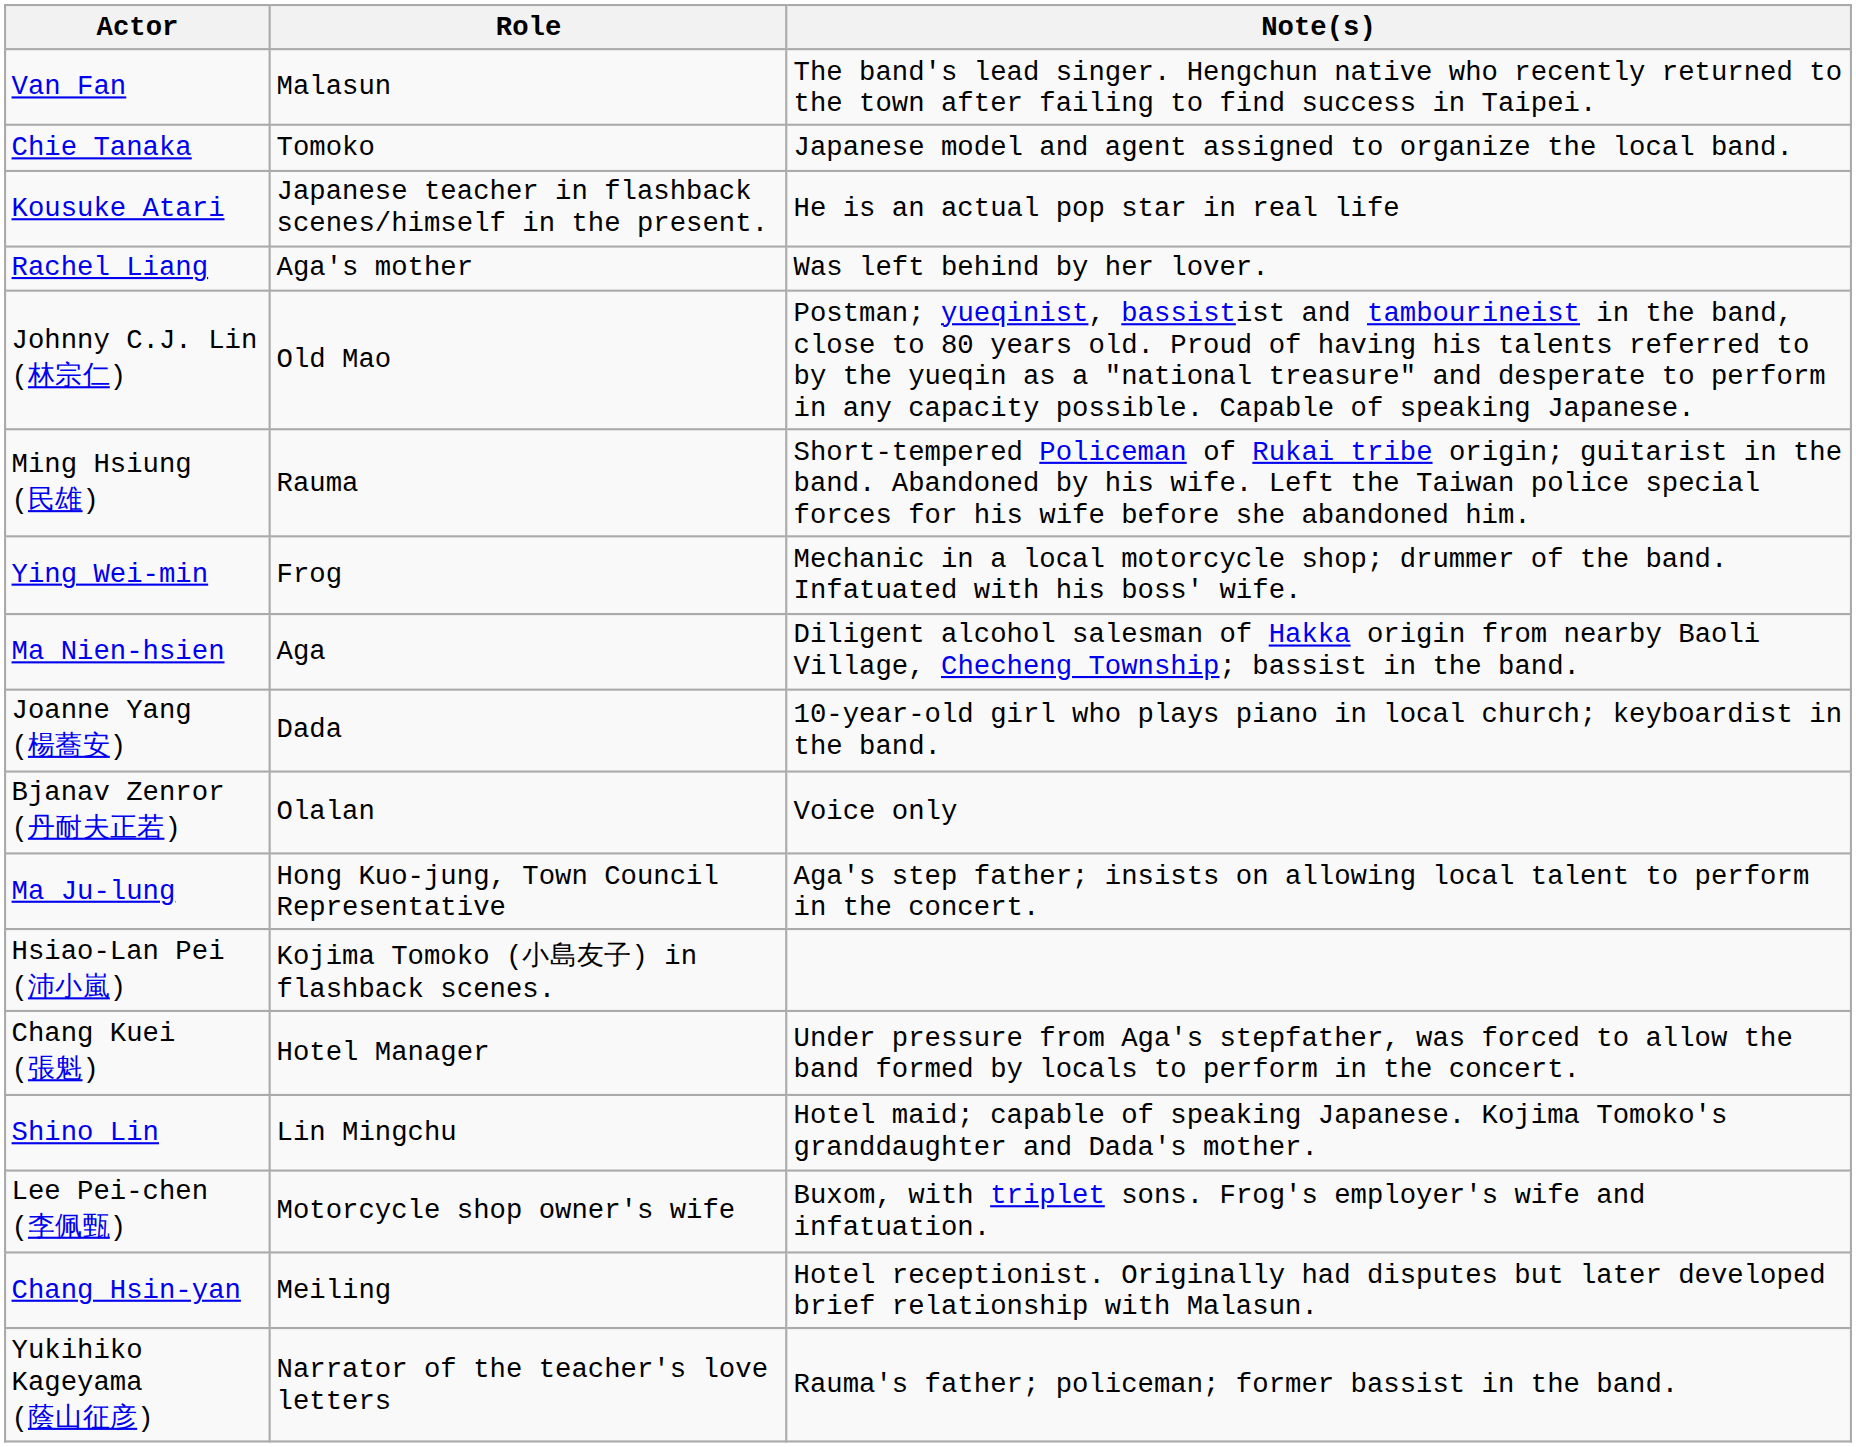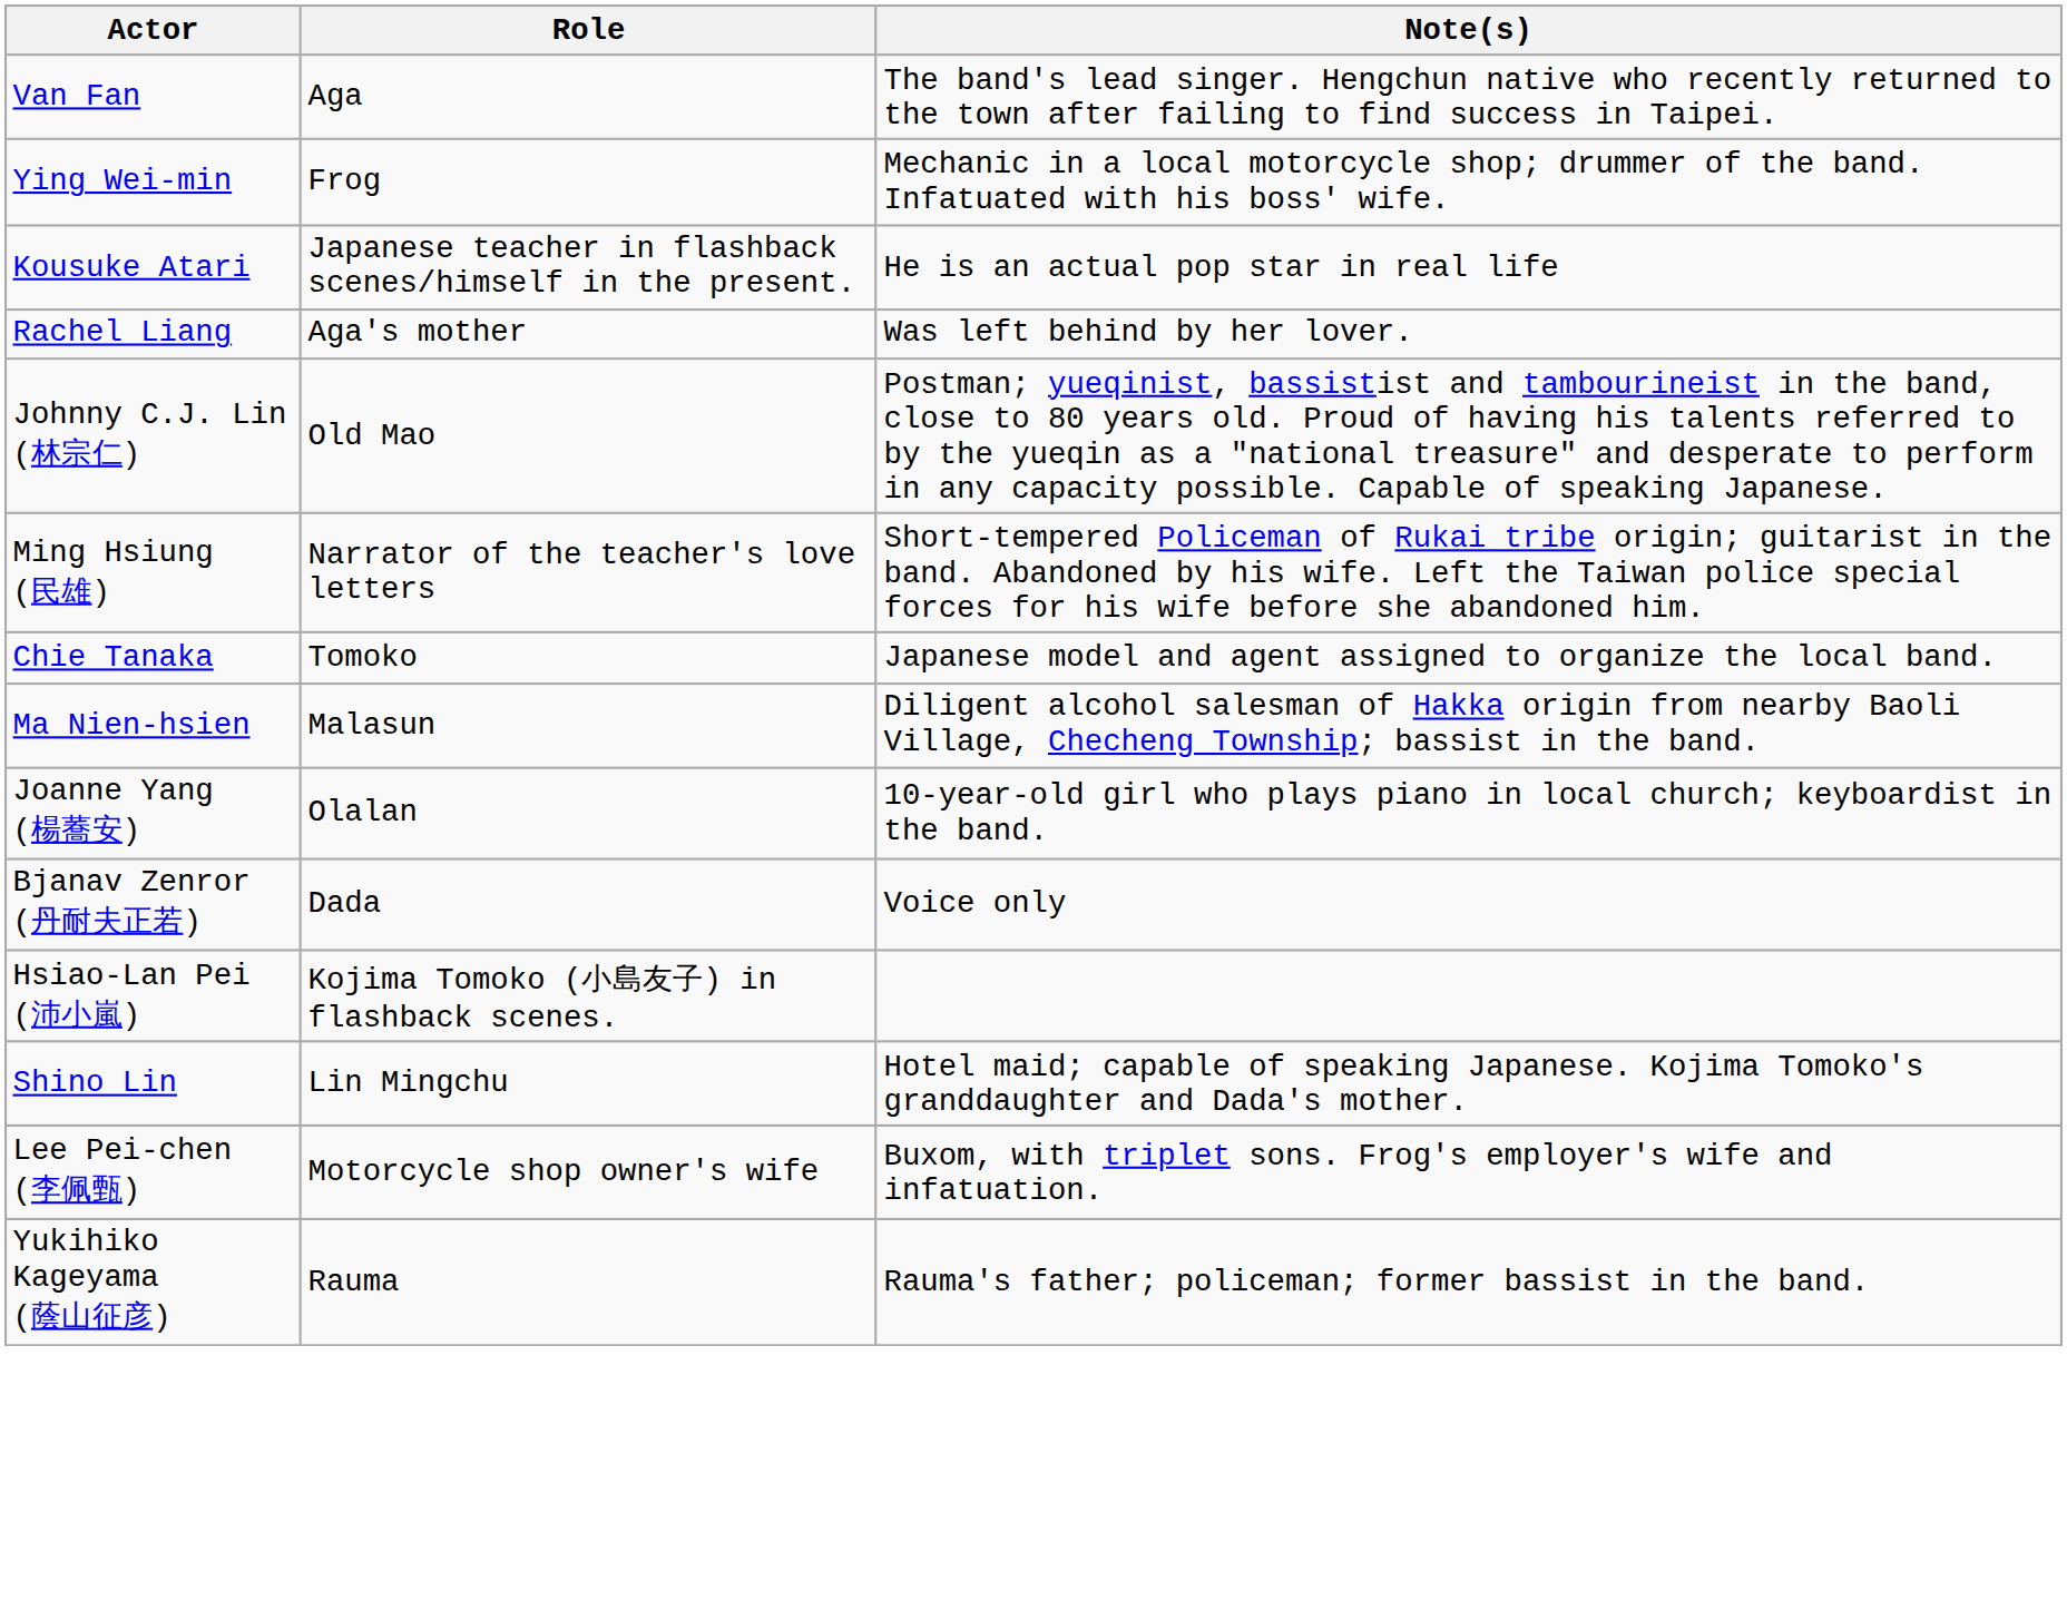 <table class="wikitable" style="text-align: left">
 <tr>
 <th width="120"><strong>Actor</strong></th>
 <th width="240"><strong>Role</strong></th>
 <th width="500"><strong>Note(s)</strong></th>
 </tr>
 <tr>
 <td><a href='#'>Van Fan</a></td>
-<td>Malasun</td>
+<td>Aga</td>
 <td>The band's lead singer. Hengchun native who recently returned to the town after failing to find success in Taipei.</td>
 </tr>
 <tr>
-<td><a href='#'>Chie Tanaka</a></td>
-<td>Tomoko</td>
-<td>Japanese model and agent assigned to organize the local band.</td>
+<td><a href='#'>Ying Wei-min</a></td>
+<td>Frog</td>
+<td>Mechanic in a local motorcycle shop; drummer of the band. Infatuated with his boss' wife.</td>
 </tr>
 <tr>
 <td><a href='#'>Kousuke Atari</a></td>
 <td>Japanese teacher in flashback scenes/himself in the present.</td>
 <td>He is an actual pop star in real life</td>
 </tr>
 <tr>
 <td><a href='#'>Rachel Liang</a></td>
 <td>Aga's mother</td>
 <td>Was left behind by her lover.</td>
 </tr>
 <tr>
 <td>Johnny C.J. Lin<br>(<a href='#'>林宗仁</a>)</td>
 <td>Old Mao</td>
 <td>Postman; <a href='#'>yueqinist</a>, <a href='#'>bassist</a>ist and <a href='#'>tambourineist</a> in the band, close to 80 years old. Proud of having his talents referred to by the yueqin as a "national treasure" and desperate to perform in any capacity possible. Capable of speaking Japanese.</td>
 </tr>
 <tr>
 <td>Ming Hsiung<br>(<a href='#'>民雄</a>)</td>
-<td>Rauma</td>
+<td>Narrator of the teacher's love letters</td>
 <td>Short-tempered <a href='#'>Policeman</a> of <a href='#'>Rukai tribe</a> origin; guitarist in the band. Abandoned by his wife. Left the Taiwan police special forces for his wife before she abandoned him.</td>
 </tr>
 <tr>
-<td><a href='#'>Ying Wei-min</a></td>
-<td>Frog</td>
-<td>Mechanic in a local motorcycle shop; drummer of the band. Infatuated with his boss' wife.</td>
+<td><a href='#'>Chie Tanaka</a></td>
+<td>Tomoko</td>
+<td>Japanese model and agent assigned to organize the local band.</td>
 </tr>
 <tr>
 <td><a href='#'>Ma Nien-hsien</a></td>
-<td>Aga</td>
+<td>Malasun</td>
 <td>Diligent alcohol salesman of <a href='#'>Hakka</a> origin from nearby Baoli Village, <a href='#'>Checheng Township</a>; bassist in the band.</td>
 </tr>
 <tr>
 <td>Joanne Yang<br>(<a href='#'>楊蕎安</a>)</td>
-<td>Dada</td>
+<td>Olalan</td>
 <td>10-year-old girl who plays piano in local church; keyboardist in the band.</td>
 </tr>
 <tr>
 <td>Bjanav Zenror<br>(<a href='#'>丹耐夫正若</a>)</td>
-<td>Olalan</td>
+<td>Dada</td>
 <td>Voice only</td>
-</tr>
-<tr>
-<td><a href='#'>Ma Ju-lung</a></td>
-<td>Hong Kuo-jung, Town Council Representative</td>
-<td>Aga's step father; insists on allowing local talent to perform in the concert.</td>
 </tr>
 <tr>
 <td>Hsiao-Lan Pei<br>(<a href='#'>沛小嵐</a>)</td>
 <td>Kojima Tomoko (小島友子) in flashback scenes.</td>
 <td></td>
-</tr>
-<tr>
-<td>Chang Kuei<br>(<a href='#'>張魁</a>)</td>
-<td>Hotel Manager</td>
-<td>Under pressure from Aga's stepfather, was forced to allow the band formed by locals to perform in the concert.</td>
 </tr>
 <tr>
 <td><a href='#'>Shino Lin</a></td>
 <td>Lin Mingchu</td>
 <td>Hotel maid; capable of speaking Japanese. Kojima Tomoko's granddaughter and Dada's mother.</td>
 </tr>
 <tr>
 <td>Lee Pei-chen<br>(<a href='#'>李佩甄</a>)</td>
 <td>Motorcycle shop owner's wife</td>
 <td>Buxom, with <a href='#'>triplet</a> sons. Frog's employer's wife and infatuation.</td>
 </tr>
 <tr>
-<td><a href='#'>Chang Hsin-yan</a></td>
-<td>Meiling</td>
-<td>Hotel receptionist. Originally had disputes but later developed brief relationship with Malasun.</td>
-</tr>
-<tr>
 <td>Yukihiko Kageyama<br>(<a href='#'>蔭山征彦</a>)</td>
-<td>Narrator of the teacher's love letters</td>
+<td>Rauma</td>
 <td>Rauma's father; policeman; former bassist in the band.</td>
 </tr>
 </table>
